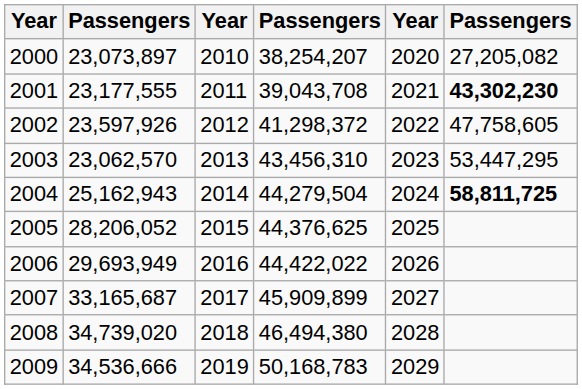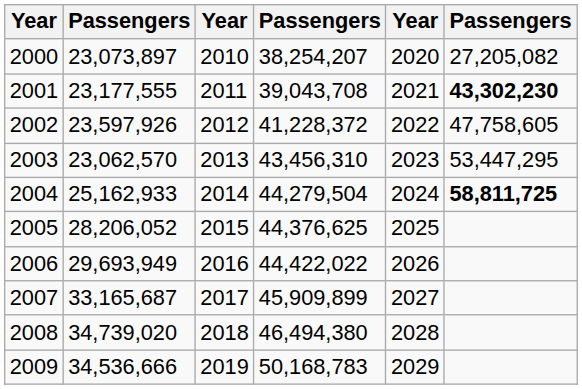 <table class="wikitable">
 <tr>
 <th>Year</th>
 <th>Passengers</th>
 <th>Year</th>
 <th>Passengers</th>
 <th>Year</th>
 <th>Passengers</th>
 </tr>
 <tr>
 <td>2000</td>
 <td>23,073,897</td>
 <td>2010</td>
 <td>38,254,207</td>
 <td>2020</td>
 <td>27,205,082</td>
 </tr>
 <tr>
 <td>2001</td>
 <td>23,177,555</td>
 <td>2011</td>
 <td>39,043,708</td>
 <td>2021</td>
 <td><strong>43,302,230</strong></td>
 </tr>
 <tr>
 <td>2002</td>
 <td>23,597,926</td>
 <td>2012</td>
-<td>41,298,372</td>
+<td>41,228,372</td>
 <td>2022</td>
 <td>47,758,605</td>
 </tr>
 <tr>
 <td>2003</td>
 <td>23,062,570</td>
 <td>2013</td>
 <td>43,456,310</td>
 <td>2023</td>
 <td>53,447,295</td>
 </tr>
 <tr>
 <td>2004</td>
-<td>25,162,943</td>
+<td>25,162,933</td>
 <td>2014</td>
 <td>44,279,504</td>
 <td>2024</td>
 <td><strong>58,811,725</strong></td>
 </tr>
 <tr>
 <td>2005</td>
 <td>28,206,052</td>
 <td>2015</td>
 <td>44,376,625</td>
 <td>2025</td>
 <td></td>
 </tr>
 <tr>
 <td>2006</td>
 <td>29,693,949</td>
 <td>2016</td>
 <td>44,422,022</td>
 <td>2026</td>
 <td></td>
 </tr>
 <tr>
 <td>2007</td>
 <td>33,165,687</td>
 <td>2017</td>
 <td>45,909,899</td>
 <td>2027</td>
 <td></td>
 </tr>
 <tr>
 <td>2008</td>
 <td>34,739,020</td>
 <td>2018</td>
 <td>46,494,380</td>
 <td>2028</td>
 <td></td>
 </tr>
 <tr>
 <td>2009</td>
 <td>34,536,666</td>
 <td>2019</td>
 <td>50,168,783</td>
 <td>2029</td>
 <td></td>
 </tr>
 </table>
